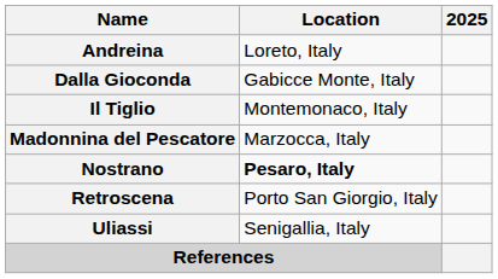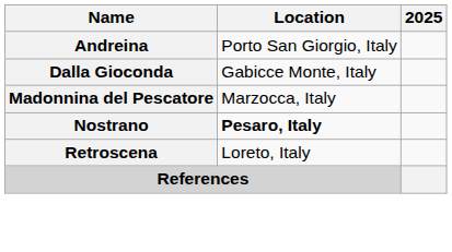 <table class="wikitable sortable plainrowheaders" style="text-align:left;">
 <tr>
 <th scope="col">Name</th>
 <th scope="col">Location</th>
 <th scope="col">2025</th>
 </tr>
 <tr>
 <th scope="row">Andreina</th>
-<td>Loreto, Italy</td>
+<td>Porto San Giorgio, Italy</td>
 <td></td>
 </tr>
 <tr>
 <th scope="row">Dalla Gioconda</th>
 <td>Gabicce Monte, Italy</td>
-<td></td>
-</tr>
-<tr>
-<th scope="row">Il Tiglio</th>
-<td>Montemonaco, Italy</td>
 <td></td>
 </tr>
 <tr>
 <th scope="row">Madonnina del Pescatore</th>
 <td>Marzocca, Italy</td>
 <td></td>
 </tr>
 <tr>
 <th scope="row">Nostrano</th>
 <td><strong>Pesaro, Italy</strong></td>
 <td></td>
 </tr>
 <tr>
 <th scope="row">Retroscena</th>
-<td>Porto San Giorgio, Italy</td>
-<td></td>
-</tr>
-<tr>
-<th scope="row">Uliassi</th>
-<td>Senigallia, Italy</td>
+<td>Loreto, Italy</td>
 <td></td>
 </tr>
 <tr>
 <th colspan="2" style="text-align: center;background: lightgray;">References</th>
 <th></th>
 </tr>
 </table>
